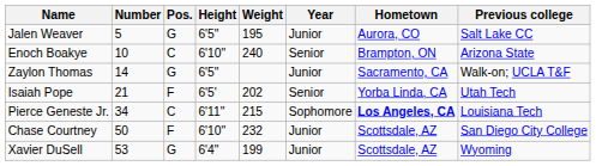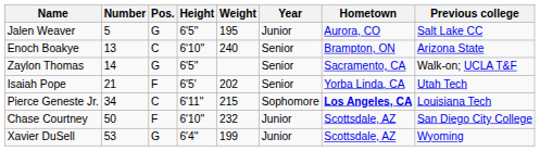 <table class="wikitable sortable" border="1">
 <tr>
 <th>Name</th>
 <th>Number</th>
 <th>Pos.</th>
 <th>Height</th>
 <th>Weight</th>
 <th>Year</th>
 <th>Hometown</th>
 <th class="unsortable">Previous college</th>
 </tr>
 <tr>
 <td>Jalen Weaver</td>
 <td>5</td>
 <td>G</td>
 <td>6'5"</td>
 <td>195</td>
 <td>Junior</td>
 <td><a href='#'>Aurora, CO</a></td>
 <td><a href='#'>Salt Lake CC</a></td>
 </tr>
 <tr>
 <td>Enoch Boakye</td>
-<td>10</td>
+<td>13</td>
 <td>C</td>
 <td>6'10"</td>
 <td>240</td>
 <td>Senior</td>
 <td><a href='#'>Brampton, ON</a></td>
 <td><a href='#'>Arizona State</a></td>
 </tr>
 <tr>
 <td>Zaylon Thomas</td>
 <td>14</td>
 <td>G</td>
 <td>6'5"</td>
 <td></td>
-<td>Junior</td>
+<td>Senior</td>
 <td><a href='#'>Sacramento, CA</a></td>
 <td>Walk-on; <a href='#'>UCLA T&F</a></td>
 </tr>
 <tr>
 <td>Isaiah Pope</td>
 <td>21</td>
 <td>F</td>
 <td>6'5'</td>
 <td>202</td>
 <td>Senior</td>
 <td><a href='#'>Yorba Linda, CA</a></td>
 <td><a href='#'>Utah Tech</a></td>
 </tr>
 <tr>
 <td>Pierce Geneste Jr.</td>
 <td>34</td>
 <td>C</td>
 <td>6'11"</td>
 <td>215</td>
 <td>Sophomore</td>
 <td><strong><a href='#'>Los Angeles, CA</a></strong></td>
 <td><a href='#'>Louisiana Tech</a></td>
 </tr>
 <tr>
 <td>Chase Courtney</td>
 <td>50</td>
 <td>F</td>
 <td>6'10"</td>
 <td>232</td>
 <td>Junior</td>
 <td><a href='#'>Scottsdale, AZ</a></td>
 <td><a href='#'>San Diego City College</a></td>
 </tr>
 <tr>
 <td>Xavier DuSell</td>
 <td>53</td>
 <td>G</td>
 <td>6'4"</td>
 <td>199</td>
 <td>Junior</td>
 <td><a href='#'>Scottsdale, AZ</a></td>
 <td><a href='#'>Wyoming</a></td>
 </tr>
 </table>
